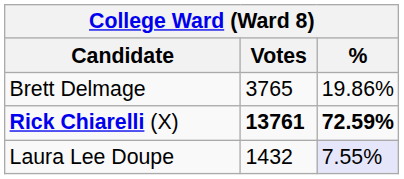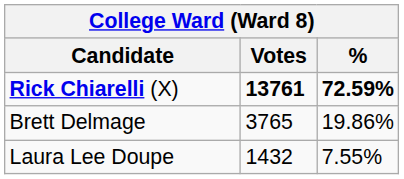 <table class="wikitable">
 <tr>
 <th colspan="3"><a href='#'>College Ward</a> (Ward 8)</th>
 </tr>
 <tr>
 <th style="width: 170px">Candidate</th>
 <th style="width: 50px">Votes</th>
 <th style="width: 40px">%</th>
 </tr>
 <tr>
+<td><strong><a href='#'>Rick Chiarelli</a></strong> (X)</td>
+<td><strong>13761</strong></td>
+<td><strong>72.59%</strong></td>
+</tr>
+<tr>
 <td>Brett Delmage</td>
 <td>3765</td>
 <td>19.86%</td>
 </tr>
 <tr>
-<td><strong><a href='#'>Rick Chiarelli</a></strong> (X)</td>
-<td><strong>13761</strong></td>
-<td><strong>72.59%</strong></td>
-</tr>
-<tr>
 <td>Laura Lee Doupe</td>
 <td>1432</td>
-<td style="background: lavender;">7.55%</td>
+<td>7.55%</td>
 </tr>
 </table>
